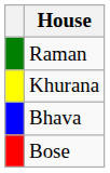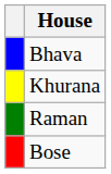 <table class="wikitable">
 <tr>
 <th style="width: 0.5em"></th>
 <th>House</th>
 </tr>
 <tr>
-<td style="background:green;"></td>
-<td>Raman</td>
+<td style="background:blue;"></td>
+<td>Bhava</td>
 </tr>
 <tr>
 <td style="background:yellow;"></td>
 <td>Khurana</td>
 </tr>
 <tr>
-<td style="background:blue;"></td>
-<td>Bhava</td>
+<td style="background:green;"></td>
+<td>Raman</td>
 </tr>
 <tr>
 <td style="background:Red;"></td>
 <td>Bose</td>
 </tr>
 </table>
